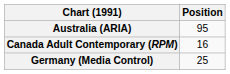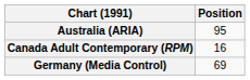 <table class="wikitable sortable plainrowheaders" style="text-align:center">
 <tr>
 <th>Chart (1991)</th>
 <th>Position</th>
 </tr>
 <tr>
 <th scope="row">Australia (ARIA)</th>
 <td>95</td>
 </tr>
 <tr>
 <th scope="row">Canada Adult Contemporary (<em>RPM</em>)</th>
 <td>16</td>
 </tr>
 <tr>
 <th scope="row">Germany (Media Control)</th>
-<td>25</td>
+<td>69</td>
 </tr>
 </table>
